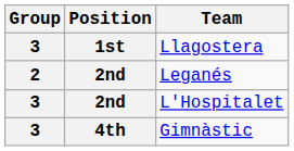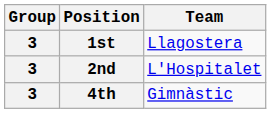 <table class="wikitable">
 <tr>
 <th>Group</th>
 <th>Position</th>
 <th>Team</th>
 </tr>
 <tr>
 <th>3</th>
 <th>1st</th>
 <td><a href='#'>Llagostera</a></td>
 </tr>
 <tr>
-<th>2</th>
-<th>2nd</th>
-<td><a href='#'>Leganés</a></td>
-</tr>
-<tr>
 <th>3</th>
 <th>2nd</th>
 <td><a href='#'>L'Hospitalet</a></td>
 </tr>
 <tr>
 <th>3</th>
 <th>4th</th>
 <td><a href='#'>Gimnàstic</a></td>
 </tr>
 </table>
